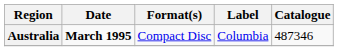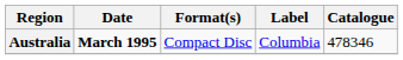 <table class="wikitable plainrowheaders">
 <tr>
 <th scope="col">Region</th>
 <th scope="col">Date</th>
 <th scope="col">Format(s)</th>
 <th scope="col">Label</th>
 <th scope="col">Catalogue</th>
 </tr>
 <tr>
 <th scope="row">Australia</th>
 <td><strong>March 1995</strong></td>
 <td><a href='#'>Compact Disc</a></td>
 <td><a href='#'>Columbia</a></td>
-<td>487346</td>
+<td>478346</td>
 </tr>
 <tr>
 </tr>
 </table>
